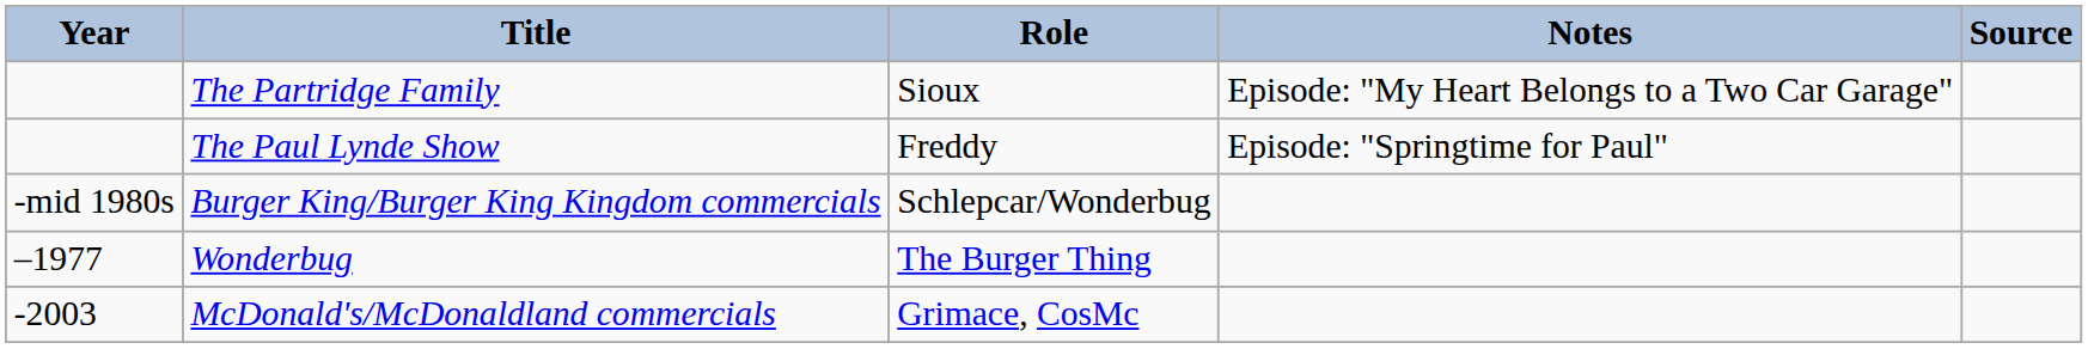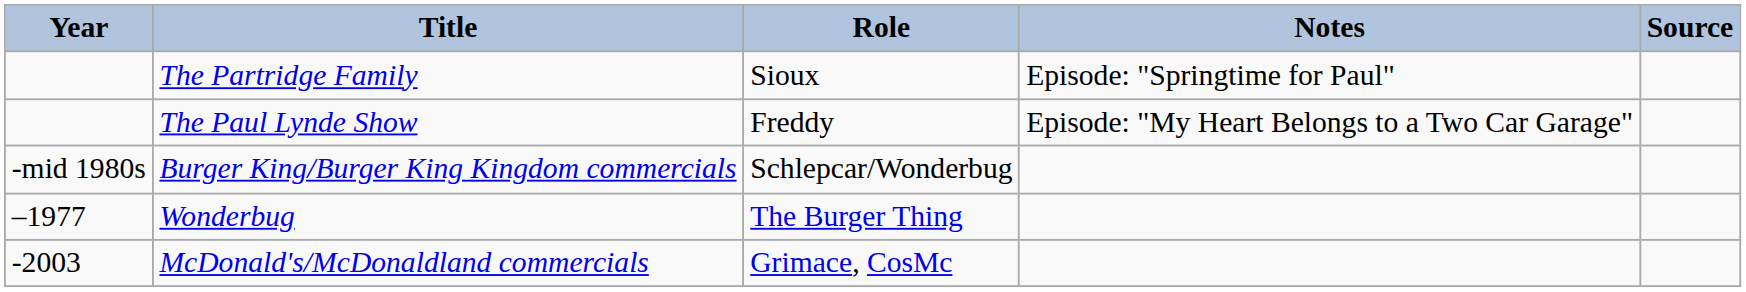 <table class="wikitable sortable plainrowheaders">
 <tr>
 <th style="background:#b0c4de;">Year</th>
 <th style="background:#b0c4de;">Title</th>
 <th style="background:#b0c4de;">Role</th>
 <th style="background:#b0c4de;" class="unsortable">Notes</th>
 <th style="background:#b0c4de;" class="unsortable">Source</th>
 </tr>
 <tr>
 <td></td>
 <td><em><a href='#'>The Partridge Family</a></em></td>
 <td>Sioux</td>
-<td>Episode: "My Heart Belongs to a Two Car Garage"</td>
+<td>Episode: "Springtime for Paul"</td>
 <td></td>
 </tr>
 <tr>
 <td></td>
 <td><em><a href='#'>The Paul Lynde Show</a></em></td>
 <td>Freddy</td>
-<td>Episode: "Springtime for Paul"</td>
+<td>Episode: "My Heart Belongs to a Two Car Garage"</td>
 <td></td>
 </tr>
 <tr>
 <td>-mid 1980s</td>
 <td><em><a href='#'>Burger King/Burger King Kingdom commercials</a></em></td>
 <td>Schlepcar/Wonderbug</td>
 <td></td>
 <td></td>
 </tr>
 <tr>
 <td>–1977</td>
 <td><em><a href='#'>Wonderbug</a></em></td>
 <td><a href='#'>The Burger Thing</a></td>
 <td></td>
 <td></td>
 </tr>
 <tr>
 <td>-2003</td>
 <td><em><a href='#'>McDonald's/McDonaldland commercials</a></em></td>
 <td><a href='#'>Grimace</a>, <a href='#'>CosMc</a></td>
 <td></td>
 <td></td>
 </tr>
 </table>
